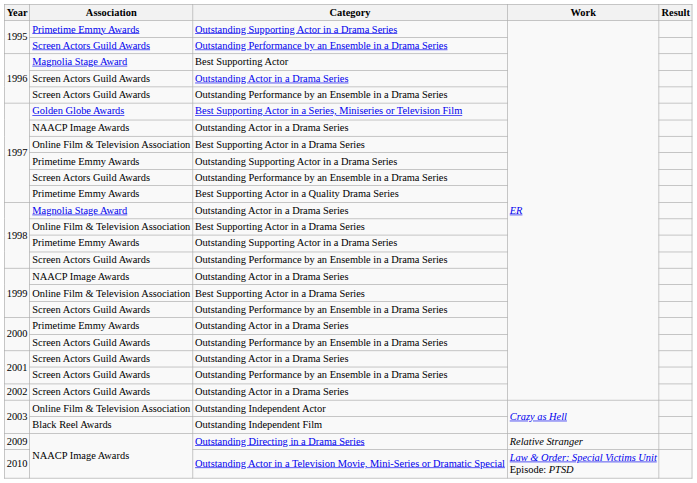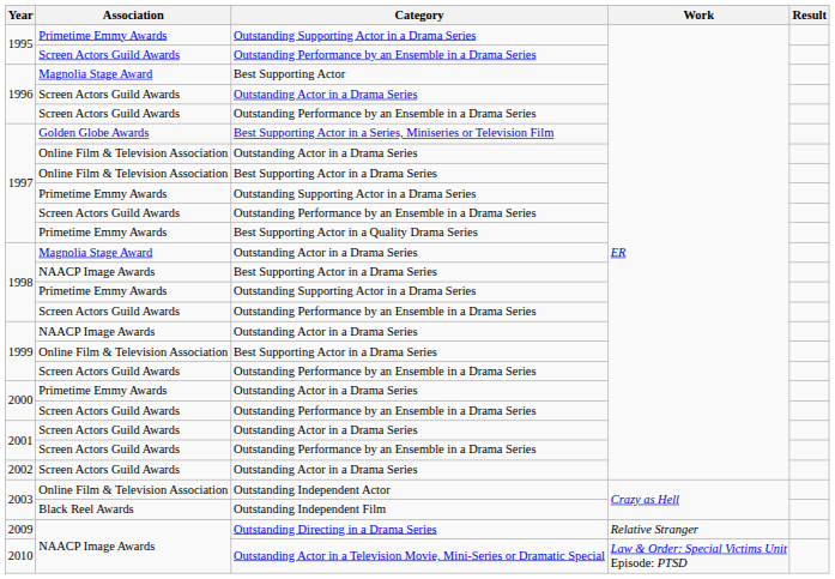 <table class="wikitable sortable">
 <tr>
 <th>Year</th>
 <th>Association</th>
 <th>Category</th>
 <th>Work</th>
 <th>Result</th>
 </tr>
 <tr>
 <td rowspan="2">1995</td>
 <td><a href='#'>Primetime Emmy Awards</a></td>
 <td><a href='#'>Outstanding Supporting Actor in a Drama Series</a></td>
 <td rowspan="23"><em><a href='#'>ER</a></em></td>
 <td></td>
 </tr>
 <tr>
 <td><a href='#'>Screen Actors Guild Awards</a></td>
 <td><a href='#'>Outstanding Performance by an Ensemble in a Drama Series</a></td>
 <td></td>
 </tr>
 <tr>
 <td rowspan="3">1996</td>
 <td><a href='#'>Magnolia Stage Award</a></td>
 <td>Best Supporting Actor</td>
 <td></td>
 </tr>
 <tr>
 <td>Screen Actors Guild Awards</td>
 <td><a href='#'>Outstanding Actor in a Drama Series</a></td>
 <td></td>
 </tr>
 <tr>
 <td>Screen Actors Guild Awards</td>
 <td>Outstanding Performance by an Ensemble in a Drama Series</td>
 <td></td>
 </tr>
 <tr>
 <td rowspan="6">1997</td>
 <td><a href='#'>Golden Globe Awards</a></td>
 <td><a href='#'>Best Supporting Actor in a Series, Miniseries or Television Film</a></td>
 <td></td>
 </tr>
 <tr>
-<td>NAACP Image Awards</td>
+<td>Online Film & Television Association</td>
 <td>Outstanding Actor in a Drama Series</td>
 <td></td>
 </tr>
 <tr>
 <td>Online Film & Television Association</td>
 <td>Best Supporting Actor in a Drama Series</td>
 <td></td>
 </tr>
 <tr>
 <td>Primetime Emmy Awards</td>
 <td>Outstanding Supporting Actor in a Drama Series</td>
 <td></td>
 </tr>
 <tr>
 <td>Screen Actors Guild Awards</td>
 <td>Outstanding Performance by an Ensemble in a Drama Series</td>
 <td></td>
 </tr>
 <tr>
 <td>Primetime Emmy Awards</td>
 <td>Best Supporting Actor in a Quality Drama Series</td>
 <td></td>
 </tr>
 <tr>
 <td rowspan="4">1998</td>
 <td><a href='#'>Magnolia Stage Award</a></td>
 <td>Outstanding Actor in a Drama Series</td>
 <td></td>
 </tr>
 <tr>
-<td>Online Film & Television Association</td>
+<td>NAACP Image Awards</td>
 <td>Best Supporting Actor in a Drama Series</td>
 <td></td>
 </tr>
 <tr>
 <td>Primetime Emmy Awards</td>
 <td>Outstanding Supporting Actor in a Drama Series</td>
 <td></td>
 </tr>
 <tr>
 <td>Screen Actors Guild Awards</td>
 <td>Outstanding Performance by an Ensemble in a Drama Series</td>
 <td></td>
 </tr>
 <tr>
 <td rowspan="3">1999</td>
 <td>NAACP Image Awards</td>
 <td>Outstanding Actor in a Drama Series</td>
 <td></td>
 </tr>
 <tr>
 <td>Online Film & Television Association</td>
 <td>Best Supporting Actor in a Drama Series</td>
 <td></td>
 </tr>
 <tr>
 <td>Screen Actors Guild Awards</td>
 <td>Outstanding Performance by an Ensemble in a Drama Series</td>
 <td></td>
 </tr>
 <tr>
 <td rowspan="2">2000</td>
 <td>Primetime Emmy Awards</td>
 <td>Outstanding Actor in a Drama Series</td>
 <td></td>
 </tr>
 <tr>
 <td>Screen Actors Guild Awards</td>
 <td>Outstanding Performance by an Ensemble in a Drama Series</td>
 <td></td>
 </tr>
 <tr>
 <td rowspan="2">2001</td>
 <td>Screen Actors Guild Awards</td>
 <td>Outstanding Actor in a Drama Series</td>
 <td></td>
 </tr>
 <tr>
 <td>Screen Actors Guild Awards</td>
 <td>Outstanding Performance by an Ensemble in a Drama Series</td>
 <td></td>
 </tr>
 <tr>
 <td>2002</td>
 <td>Screen Actors Guild Awards</td>
 <td>Outstanding Actor in a Drama Series</td>
 <td></td>
 </tr>
 <tr>
 <td rowspan="2">2003</td>
 <td>Online Film & Television Association</td>
 <td>Outstanding Independent Actor</td>
 <td rowspan="2"><em><a href='#'>Crazy as Hell</a></em></td>
 <td></td>
 </tr>
 <tr>
 <td>Black Reel Awards</td>
 <td>Outstanding Independent Film</td>
 <td></td>
 </tr>
 <tr>
 <td>2009</td>
 <td rowspan="2">NAACP Image Awards</td>
 <td><a href='#'>Outstanding Directing in a Drama Series</a></td>
 <td><em>Relative Stranger</em></td>
 <td></td>
 </tr>
 <tr>
 <td>2010</td>
 <td><a href='#'>Outstanding Actor in a Television Movie, Mini-Series or Dramatic Special</a></td>
 <td><em><a href='#'>Law & Order: Special Victims Unit</a></em><br>Episode: <em>PTSD</em></td>
 <td></td>
 </tr>
 </table>
